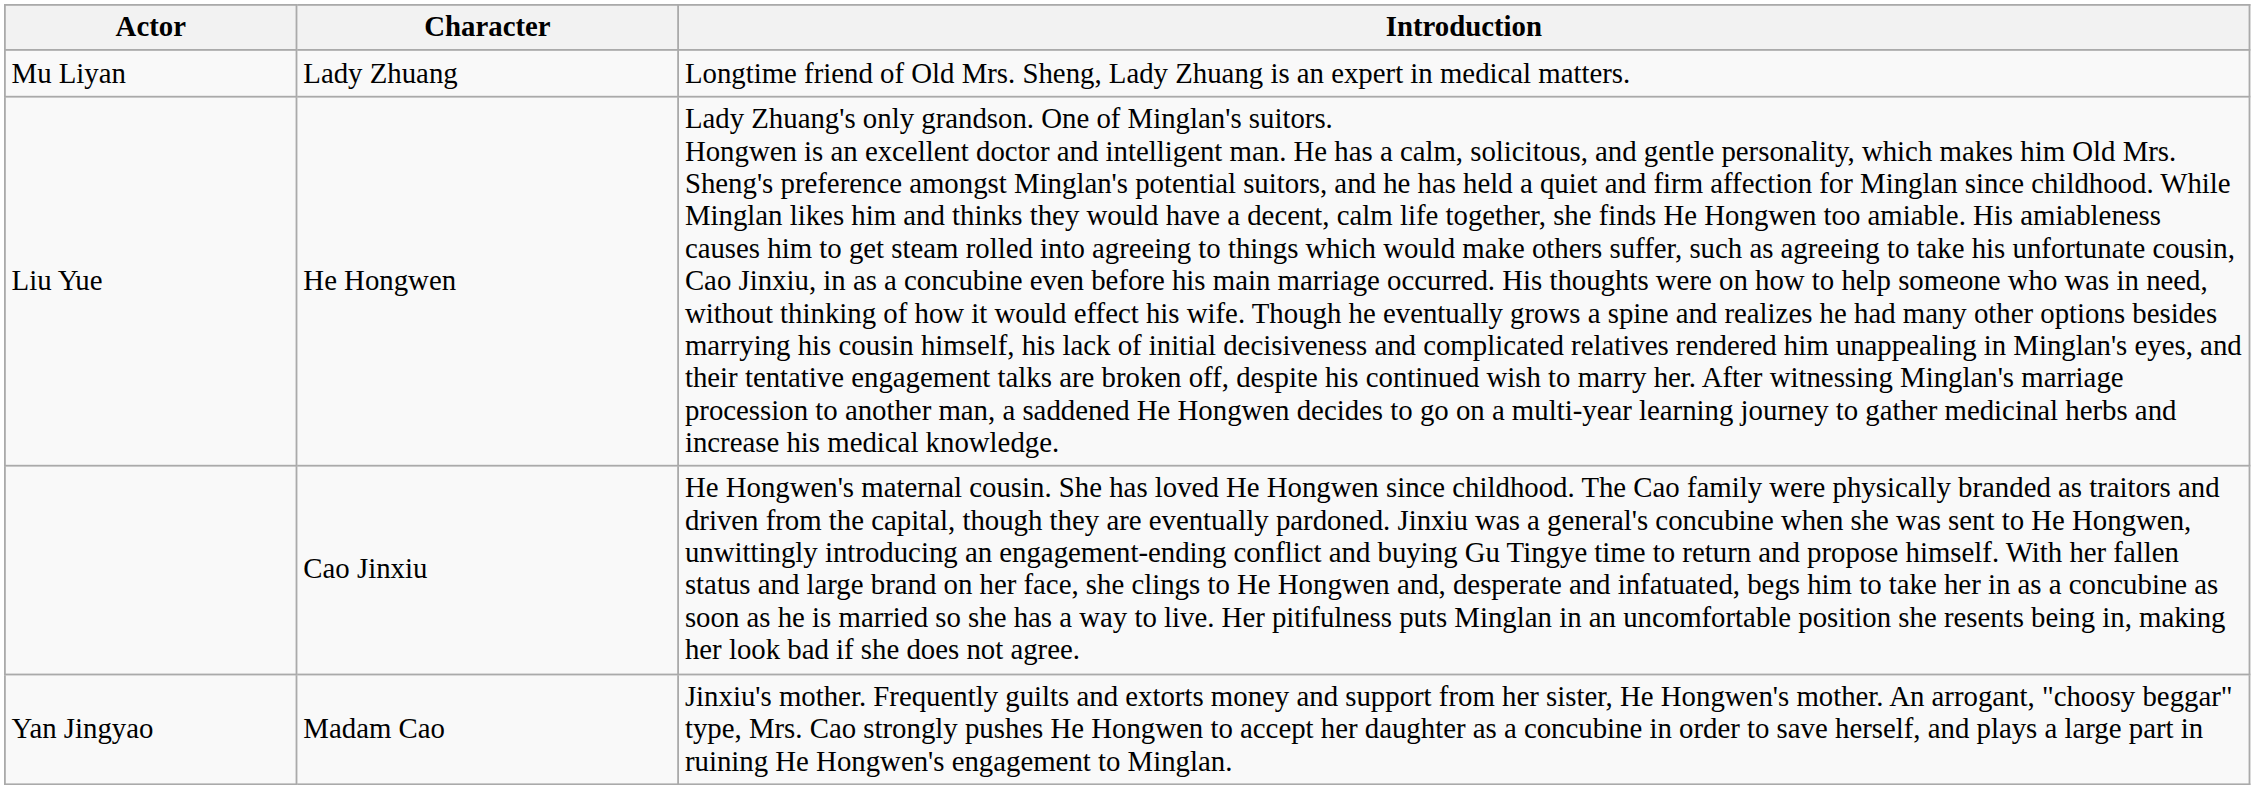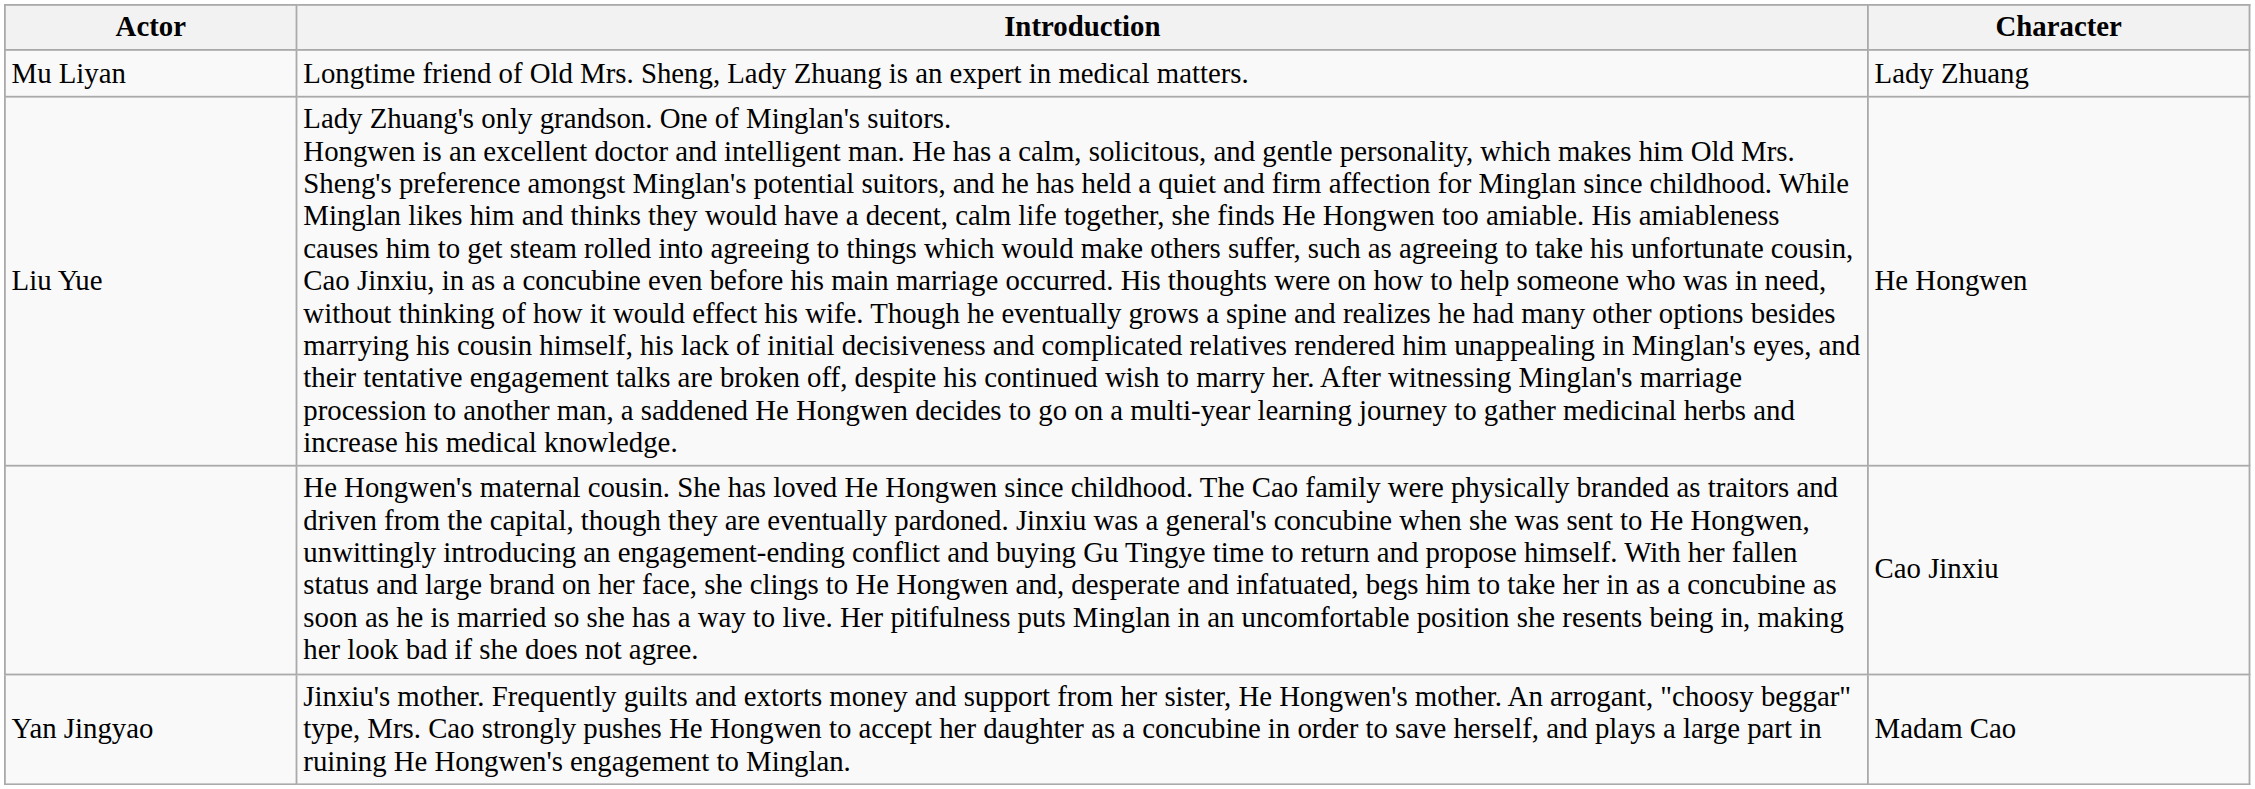 <table class="wikitable">
 <tr>
 <th style="width:13%">Actor</th>
+<th>Introduction</th>
 <th style="width:17%">Character</th>
-<th>Introduction</th>
 </tr>
 <tr>
 <td>Mu Liyan</td>
+<td>Longtime friend of Old Mrs. Sheng, Lady Zhuang is an expert in medical matters.</td>
 <td>Lady Zhuang</td>
-<td>Longtime friend of Old Mrs. Sheng, Lady Zhuang is an expert in medical matters.</td>
 </tr>
 <tr>
 <td>Liu Yue</td>
+<td>Lady Zhuang's only grandson. One of Minglan's suitors.<br> Hongwen is an excellent doctor and intelligent man. He has a calm, solicitous, and gentle personality, which makes him Old Mrs. Sheng's preference amongst Minglan's potential suitors, and he has held a quiet and firm affection for Minglan since childhood. While Minglan likes him and thinks they would have a decent, calm life together, she finds He Hongwen too amiable. His amiableness causes him to get steam rolled into agreeing to things which would make others suffer, such as agreeing to take his unfortunate cousin, Cao Jinxiu, in as a concubine even before his main marriage occurred. His thoughts were on how to help someone who was in need, without thinking of how it would effect his wife. Though he eventually grows a spine and realizes he had many other options besides marrying his cousin himself, his lack of initial decisiveness and complicated relatives rendered him unappealing in Minglan's eyes, and their tentative engagement talks are broken off, despite his continued wish to marry her. After witnessing Minglan's marriage procession to another man, a saddened He Hongwen decides to go on a multi-year learning journey to gather medicinal herbs and increase his medical knowledge.</td>
 <td>He Hongwen</td>
-<td>Lady Zhuang's only grandson. One of Minglan's suitors.<br> Hongwen is an excellent doctor and intelligent man. He has a calm, solicitous, and gentle personality, which makes him Old Mrs. Sheng's preference amongst Minglan's potential suitors, and he has held a quiet and firm affection for Minglan since childhood. While Minglan likes him and thinks they would have a decent, calm life together, she finds He Hongwen too amiable. His amiableness causes him to get steam rolled into agreeing to things which would make others suffer, such as agreeing to take his unfortunate cousin, Cao Jinxiu, in as a concubine even before his main marriage occurred. His thoughts were on how to help someone who was in need, without thinking of how it would effect his wife. Though he eventually grows a spine and realizes he had many other options besides marrying his cousin himself, his lack of initial decisiveness and complicated relatives rendered him unappealing in Minglan's eyes, and their tentative engagement talks are broken off, despite his continued wish to marry her. After witnessing Minglan's marriage procession to another man, a saddened He Hongwen decides to go on a multi-year learning journey to gather medicinal herbs and increase his medical knowledge.</td>
 </tr>
 <tr>
 <td></td>
+<td>He Hongwen's maternal cousin. She has loved He Hongwen since childhood. The Cao family were physically branded as traitors and driven from the capital, though they are eventually pardoned. Jinxiu was a general's concubine when she was sent to He Hongwen, unwittingly introducing an engagement-ending conflict and buying Gu Tingye time to return and propose himself. With her fallen status and large brand on her face, she clings to He Hongwen and, desperate and infatuated, begs him to take her in as a concubine as soon as he is married so she has a way to live. Her pitifulness puts Minglan in an uncomfortable position she resents being in, making her look bad if she does not agree.</td>
 <td>Cao Jinxiu</td>
-<td>He Hongwen's maternal cousin. She has loved He Hongwen since childhood. The Cao family were physically branded as traitors and driven from the capital, though they are eventually pardoned. Jinxiu was a general's concubine when she was sent to He Hongwen, unwittingly introducing an engagement-ending conflict and buying Gu Tingye time to return and propose himself. With her fallen status and large brand on her face, she clings to He Hongwen and, desperate and infatuated, begs him to take her in as a concubine as soon as he is married so she has a way to live. Her pitifulness puts Minglan in an uncomfortable position she resents being in, making her look bad if she does not agree.</td>
 </tr>
 <tr>
 <td>Yan Jingyao</td>
+<td>Jinxiu's mother. Frequently guilts and extorts money and support from her sister, He Hongwen's mother. An arrogant, "choosy beggar" type, Mrs. Cao strongly pushes He Hongwen to accept her daughter as a concubine in order to save herself, and plays a large part in ruining He Hongwen's engagement to Minglan.</td>
 <td>Madam Cao</td>
-<td>Jinxiu's mother. Frequently guilts and extorts money and support from her sister, He Hongwen's mother. An arrogant, "choosy beggar" type, Mrs. Cao strongly pushes He Hongwen to accept her daughter as a concubine in order to save herself, and plays a large part in ruining He Hongwen's engagement to Minglan.</td>
 </tr>
 </table>
